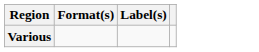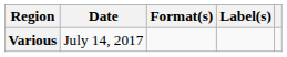 <table class="wikitable plainrowheaders">
 <tr>
 <th scope="col">Region</th>
+<th scope="col">Date</th>
 <th scope="col">Format(s)</th>
 <th scope="col">Label(s)</th>
 <th scope="col"></th>
 </tr>
 <tr>
 <th scope="row">Various</th>
+<td>July 14, 2017</td>
 <td></td>
 <td></td>
 <td></td>
 </tr>
 </table>
